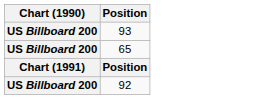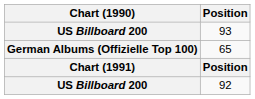 <table class="wikitable plainrowheaders" style="text-align:center">
 <tr>
 <th scope="col">Chart (1990)</th>
 <th scope="col">Position</th>
 </tr>
 <tr>
 <th scope="row">US <em>Billboard</em> 200</th>
 <td>93</td>
 </tr>
 <tr>
-<th scope="row">US <em>Billboard</em> 200</th>
+<th scope="row">German Albums (Offizielle Top 100)</th>
 <td>65</td>
 </tr>
 <tr>
 <th scope="col">Chart (1991)</th>
 <th scope="col">Position</th>
 </tr>
 <tr>
 <th scope="row">US <em>Billboard</em> 200</th>
 <td>92</td>
 </tr>
 </table>
